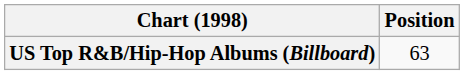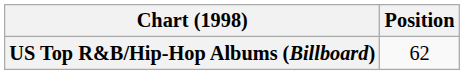 <table class="wikitable plainrowheaders">
 <tr>
 <th scope="col">Chart (1998)</th>
 <th scope="col">Position</th>
 </tr>
 <tr>
 <th scope="row">US Top R&B/Hip-Hop Albums (<em>Billboard</em>)</th>
-<td style="text-align:center;">63</td>
+<td style="text-align:center;">62</td>
 </tr>
 </table>
